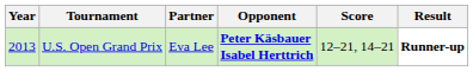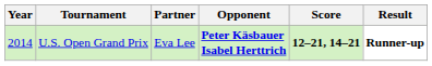 <table class="sortable wikitable" style="font-size: 90%;">
 <tr>
 <th>Year</th>
 <th>Tournament</th>
 <th>Partner</th>
 <th>Opponent</th>
 <th>Score</th>
 <th>Result</th>
 </tr>
 <tr style="background:#D4F1C5">
-<td align="center"><a href='#'>2013</a></td>
+<td align="center"><a href='#'>2014</a></td>
 <td align="left"><a href='#'>U.S. Open Grand Prix</a></td>
 <td align="left"> <a href='#'>Eva Lee</a></td>
 <td align="left"><strong> <a href='#'>Peter Käsbauer</a><br> <a href='#'>Isabel Herttrich</a></strong></td>
-<td align="left">12–21, 14–21</td>
+<td align="left"><strong>12–21, 14–21</strong></td>
 <td style="text-align:left; background:white"> <strong>Runner-up</strong></td>
 </tr>
 </table>
